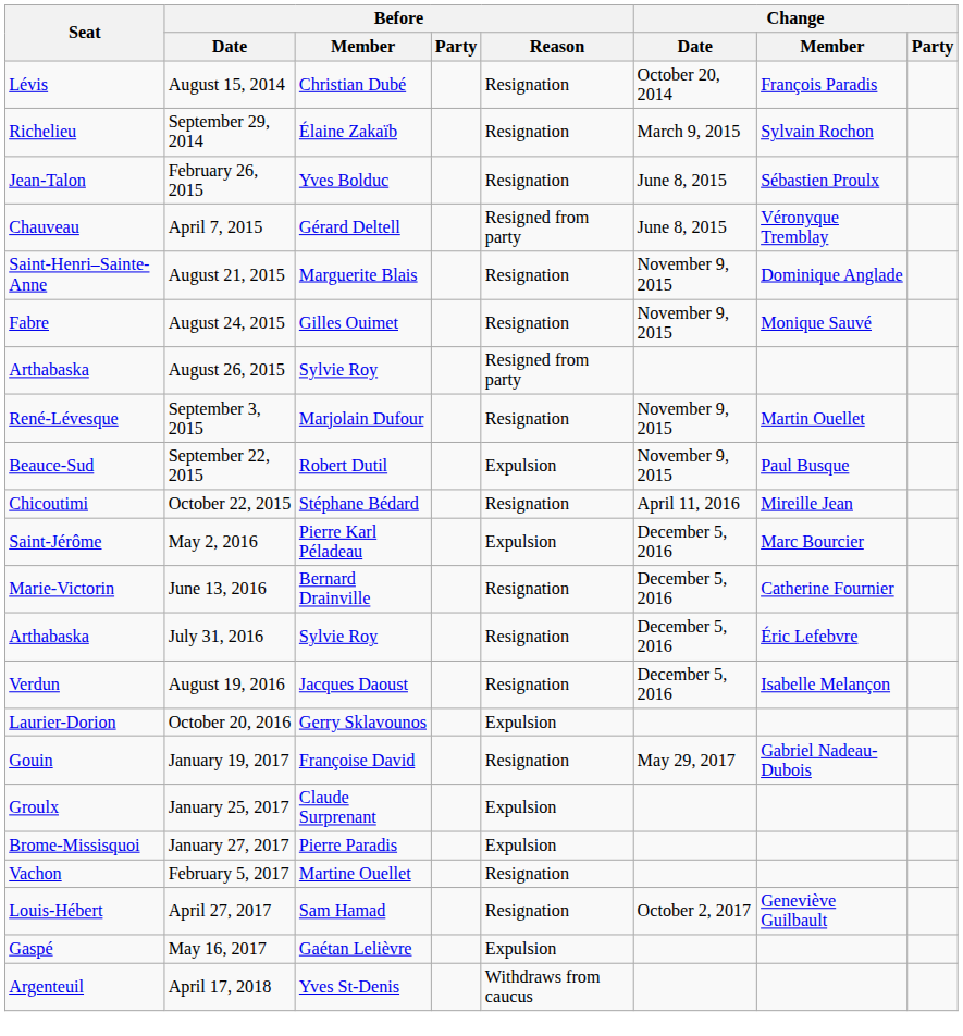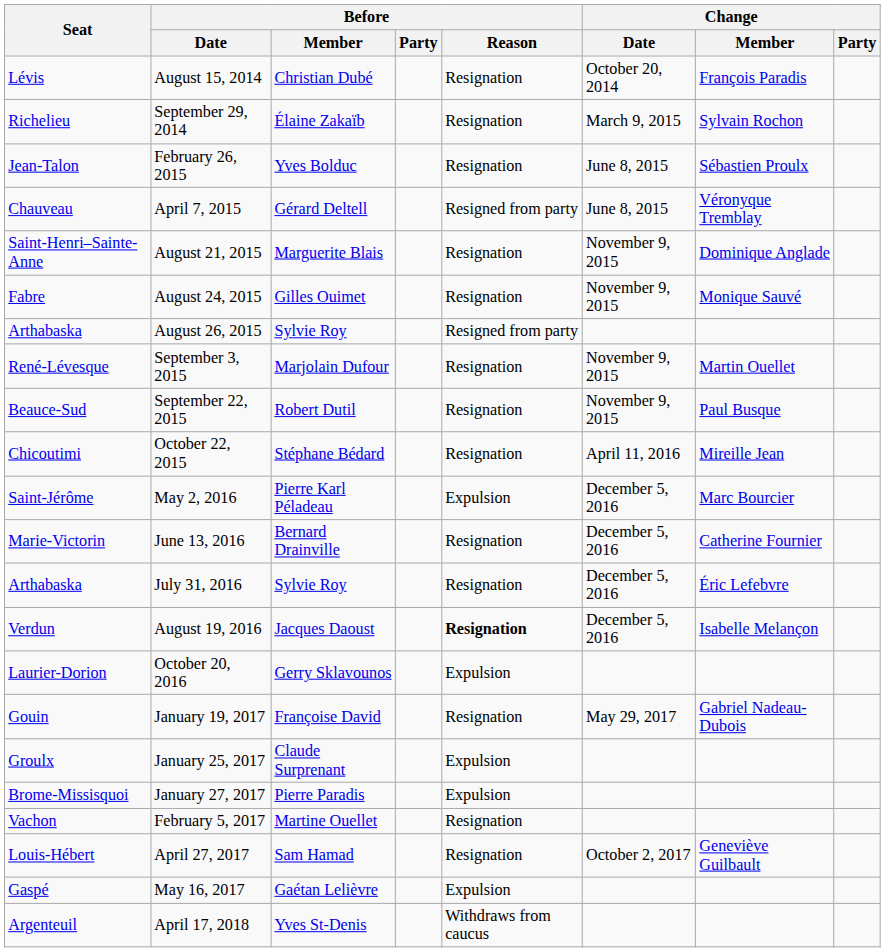 <table class="wikitable" style="border: none;">
 <tr>
 <th rowspan="2">Seat</th>
 <th colspan="4">Before</th>
 <th colspan="3">Change</th>
 </tr>
 <tr>
 <th>Date</th>
 <th>Member</th>
 <th>Party</th>
 <th>Reason</th>
 <th>Date</th>
 <th>Member</th>
 <th>Party</th>
 </tr>
 <tr>
 <td><a href='#'>Lévis</a></td>
 <td>August 15, 2014</td>
 <td><a href='#'>Christian Dubé</a></td>
 <td></td>
 <td>Resignation</td>
 <td>October 20, 2014</td>
 <td><a href='#'>François Paradis</a></td>
 <td></td>
 </tr>
 <tr>
 <td><a href='#'>Richelieu</a></td>
 <td>September 29, 2014</td>
 <td><a href='#'>Élaine Zakaïb</a></td>
 <td></td>
 <td>Resignation</td>
 <td>March 9, 2015</td>
 <td><a href='#'>Sylvain Rochon</a></td>
 <td></td>
 </tr>
 <tr>
 <td><a href='#'>Jean-Talon</a></td>
 <td>February 26, 2015</td>
 <td><a href='#'>Yves Bolduc</a></td>
 <td></td>
 <td>Resignation</td>
 <td>June 8, 2015</td>
 <td><a href='#'>Sébastien Proulx</a></td>
 <td></td>
 </tr>
 <tr>
 <td><a href='#'>Chauveau</a></td>
 <td>April 7, 2015</td>
 <td><a href='#'>Gérard Deltell</a></td>
 <td></td>
 <td>Resigned from party</td>
 <td>June 8, 2015</td>
 <td><a href='#'>Véronyque Tremblay</a></td>
 <td></td>
 </tr>
 <tr>
 <td><a href='#'>Saint-Henri–Sainte-Anne</a></td>
 <td>August 21, 2015</td>
 <td><a href='#'>Marguerite Blais</a></td>
 <td></td>
 <td>Resignation</td>
 <td>November 9, 2015</td>
 <td><a href='#'>Dominique Anglade</a></td>
 <td></td>
 </tr>
 <tr>
 <td><a href='#'>Fabre</a></td>
 <td>August 24, 2015</td>
 <td><a href='#'>Gilles Ouimet</a></td>
 <td></td>
 <td>Resignation</td>
 <td>November 9, 2015</td>
 <td><a href='#'>Monique Sauvé</a></td>
 <td></td>
 </tr>
 <tr>
 <td><a href='#'>Arthabaska</a></td>
 <td>August 26, 2015</td>
 <td><a href='#'>Sylvie Roy</a></td>
 <td></td>
 <td>Resigned from party</td>
 <td></td>
 <td></td>
 <td></td>
 </tr>
 <tr>
 <td><a href='#'>René-Lévesque</a></td>
 <td>September 3, 2015</td>
 <td><a href='#'>Marjolain Dufour</a></td>
 <td></td>
 <td>Resignation</td>
 <td>November 9, 2015</td>
 <td><a href='#'>Martin Ouellet</a></td>
 <td></td>
 </tr>
 <tr>
 <td><a href='#'>Beauce-Sud</a></td>
 <td>September 22, 2015</td>
 <td><a href='#'>Robert Dutil</a></td>
 <td></td>
-<td>Expulsion</td>
+<td>Resignation</td>
 <td>November 9, 2015</td>
 <td><a href='#'>Paul Busque</a></td>
 <td></td>
 </tr>
 <tr>
 <td><a href='#'>Chicoutimi</a></td>
 <td>October 22, 2015</td>
 <td><a href='#'>Stéphane Bédard</a></td>
 <td></td>
 <td>Resignation</td>
 <td>April 11, 2016</td>
 <td><a href='#'>Mireille Jean</a></td>
 <td></td>
 </tr>
 <tr>
 <td><a href='#'>Saint-Jérôme</a></td>
 <td>May 2, 2016</td>
 <td><a href='#'>Pierre Karl Péladeau</a></td>
 <td></td>
 <td>Expulsion</td>
 <td>December 5, 2016</td>
 <td><a href='#'>Marc Bourcier</a></td>
 <td></td>
 </tr>
 <tr>
 <td><a href='#'>Marie-Victorin</a></td>
 <td>June 13, 2016</td>
 <td><a href='#'>Bernard Drainville</a></td>
 <td></td>
 <td>Resignation</td>
 <td>December 5, 2016</td>
 <td><a href='#'>Catherine Fournier</a></td>
 <td></td>
 </tr>
 <tr>
 <td><a href='#'>Arthabaska</a></td>
 <td>July 31, 2016</td>
 <td><a href='#'>Sylvie Roy</a></td>
 <td></td>
 <td>Resignation</td>
 <td>December 5, 2016</td>
 <td><a href='#'>Éric Lefebvre</a></td>
 <td></td>
 </tr>
 <tr>
 <td><a href='#'>Verdun</a></td>
 <td>August 19, 2016</td>
 <td><a href='#'>Jacques Daoust</a></td>
 <td></td>
-<td>Resignation</td>
+<td><strong>Resignation</strong></td>
 <td>December 5, 2016</td>
 <td><a href='#'>Isabelle Melançon</a></td>
 <td></td>
 </tr>
 <tr>
 <td><a href='#'>Laurier-Dorion</a></td>
 <td>October 20, 2016</td>
 <td><a href='#'>Gerry Sklavounos</a></td>
 <td></td>
 <td>Expulsion</td>
 <td></td>
 <td></td>
 <td></td>
 </tr>
 <tr>
 <td><a href='#'>Gouin</a></td>
 <td>January 19, 2017</td>
 <td><a href='#'>Françoise David</a></td>
 <td></td>
 <td>Resignation</td>
 <td>May 29, 2017</td>
 <td><a href='#'>Gabriel Nadeau-Dubois</a></td>
 <td></td>
 </tr>
 <tr>
 <td><a href='#'>Groulx</a></td>
 <td>January 25, 2017</td>
 <td><a href='#'>Claude Surprenant</a></td>
 <td></td>
 <td>Expulsion</td>
 <td></td>
 <td></td>
 <td></td>
 </tr>
 <tr>
 <td><a href='#'>Brome-Missisquoi</a></td>
 <td>January 27, 2017</td>
 <td><a href='#'>Pierre Paradis</a></td>
 <td></td>
 <td>Expulsion</td>
 <td></td>
 <td></td>
 <td></td>
 </tr>
 <tr>
 <td><a href='#'>Vachon</a></td>
 <td>February 5, 2017</td>
 <td><a href='#'>Martine Ouellet</a></td>
 <td></td>
 <td>Resignation</td>
 <td></td>
 <td></td>
 <td></td>
 </tr>
 <tr>
 <td><a href='#'>Louis-Hébert</a></td>
 <td>April 27, 2017</td>
 <td><a href='#'>Sam Hamad</a></td>
 <td></td>
 <td>Resignation</td>
 <td>October 2, 2017</td>
 <td><a href='#'>Geneviève Guilbault</a></td>
 <td></td>
 </tr>
 <tr>
 <td><a href='#'>Gaspé</a></td>
 <td>May 16, 2017</td>
 <td><a href='#'>Gaétan Lelièvre</a></td>
 <td></td>
 <td>Expulsion</td>
 <td></td>
 <td></td>
 <td></td>
 </tr>
 <tr>
 <td><a href='#'>Argenteuil</a></td>
 <td>April 17, 2018</td>
 <td><a href='#'>Yves St-Denis</a></td>
 <td></td>
 <td>Withdraws from caucus</td>
 <td></td>
 <td></td>
 <td></td>
 </tr>
 </table>
